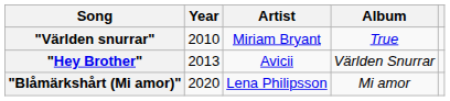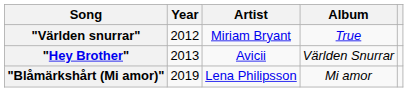 <table class="wikitable sortable plainrowheaders" style="text-align:center;">
 <tr>
 <th scope="col">Song</th>
 <th scope="col">Year</th>
 <th scope="col">Artist</th>
 <th scope="col" data-sort-type="text">Album</th>
 <th scope=col class="unsortable"></th>
 </tr>
 <tr>
 <th scope="row">"Världen snurrar"</th>
-<td>2010</td>
+<td>2012</td>
 <td><a href='#'>Miriam Bryant</a></td>
 <td><em><a href='#'>True</a></em></td>
 <td></td>
 </tr>
 <tr>
 <th scope="row">"<a href='#'>Hey Brother</a>"</th>
 <td>2013</td>
 <td><a href='#'>Avicii</a></td>
 <td><em>Världen Snurrar</em></td>
 <td></td>
 </tr>
 <tr>
 <th scope="row">"Blåmärkshårt (Mi amor)"</th>
-<td>2020</td>
+<td>2019</td>
 <td><a href='#'>Lena Philipsson</a></td>
 <td><em>Mi amor</em></td>
 <td></td>
 </tr>
 </table>
